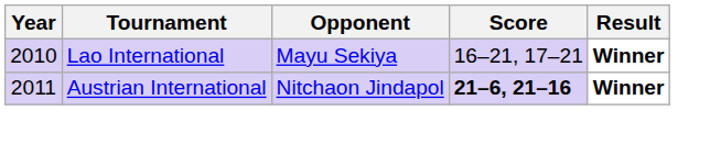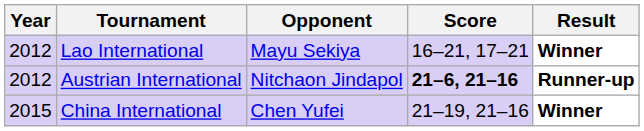 <table class="sortable wikitable" style="font-size: 90%">
 <tr>
 <th>Year</th>
 <th>Tournament</th>
 <th>Opponent</th>
 <th>Score</th>
 <th>Result</th>
 </tr>
 <tr style="background:#D8CEF6">
-<td align="center">2010</td>
+<td align="center">2012</td>
 <td align="left"><a href='#'>Lao International</a></td>
 <td align="left"> <a href='#'>Mayu Sekiya</a></td>
 <td align="left">16–21, 17–21</td>
 <td style="text-align:left; background:white"> <strong>Winner</strong></td>
 </tr>
 <tr style="background:#D8CEF6">
-<td align="center">2011</td>
+<td align="center">2012</td>
 <td align="left"><a href='#'>Austrian International</a></td>
 <td align="left"> <a href='#'>Nitchaon Jindapol</a></td>
 <td align="left"><strong>21–6, 21–16</strong></td>
+<td style="text-align:left; background:white"> <strong>Runner-up</strong></td>
+</tr>
+<tr style="background:#D8CEF6">
+<td align="center">2015</td>
+<td align="left"><a href='#'>China International</a></td>
+<td align="left"> <a href='#'>Chen Yufei</a></td>
+<td align="left">21–19, 21–16</td>
 <td style="text-align:left; background:white"> <strong>Winner</strong></td>
 </tr>
 </table>
